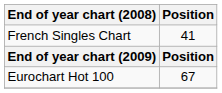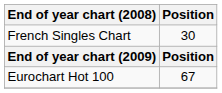 <table class="wikitable sortable">
 <tr>
 <th>End of year chart (2008)</th>
 <th>Position</th>
 </tr>
 <tr>
 <td>French Singles Chart</td>
-<td align="center">41</td>
+<td align="center">30</td>
 </tr>
 <tr>
 <th>End of year chart (2009)</th>
 <th>Position</th>
 </tr>
 <tr>
 <td>Eurochart Hot 100</td>
 <td align="center">67</td>
 </tr>
 <tr>
 </tr>
 </table>
